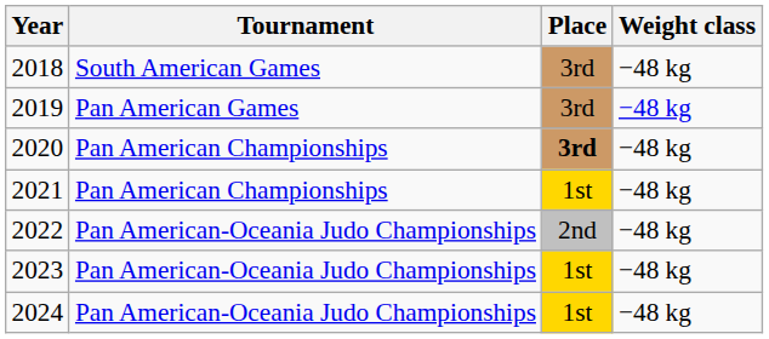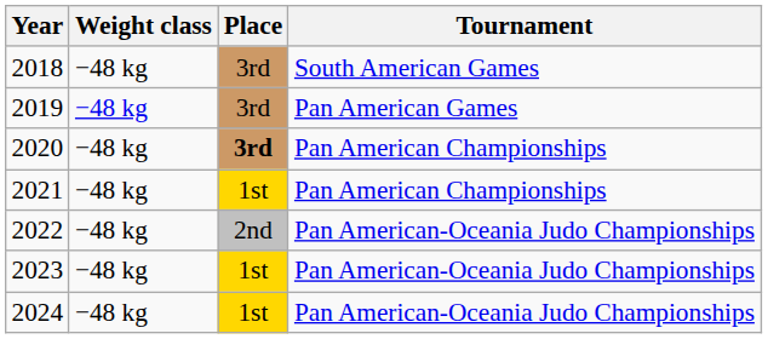 <table class=wikitable>
 <tr>
 <th>Year</th>
+<th>Weight class</th>
+<th>Place</th>
 <th>Tournament</th>
-<th>Place</th>
-<th>Weight class</th>
 </tr>
 <tr>
 <td>2018</td>
+<td>−48 kg</td>
+<td bgcolor="cc9966" align="center">3rd</td>
 <td><a href='#'>South American Games</a></td>
-<td bgcolor="cc9966" align="center">3rd</td>
-<td>−48 kg</td>
 </tr>
 <tr>
 <td>2019</td>
+<td><a href='#'>−48 kg</a></td>
+<td bgcolor="cc9966" align="center">3rd</td>
 <td><a href='#'>Pan American Games</a></td>
-<td bgcolor="cc9966" align="center">3rd</td>
-<td><a href='#'>−48 kg</a></td>
 </tr>
 <tr>
 <td>2020</td>
+<td>−48 kg</td>
+<td bgcolor="cc9966" align="center"><strong>3rd</strong></td>
 <td><a href='#'>Pan American Championships</a></td>
-<td bgcolor="cc9966" align="center"><strong>3rd</strong></td>
-<td>−48 kg</td>
 </tr>
 <tr>
 <td>2021</td>
+<td>−48 kg</td>
+<td bgcolor="gold" align="center">1st</td>
 <td><a href='#'>Pan American Championships</a></td>
-<td bgcolor="gold" align="center">1st</td>
-<td>−48 kg</td>
 </tr>
 <tr>
 <td>2022</td>
+<td>−48 kg</td>
+<td bgcolor="silver" align="center">2nd</td>
 <td><a href='#'>Pan American-Oceania Judo Championships</a></td>
-<td bgcolor="silver" align="center">2nd</td>
-<td>−48 kg</td>
 </tr>
 <tr>
 <td>2023</td>
+<td>−48 kg</td>
+<td bgcolor="gold" align="center">1st</td>
 <td><a href='#'>Pan American-Oceania Judo Championships</a></td>
-<td bgcolor="gold" align="center">1st</td>
-<td>−48 kg</td>
 </tr>
 <tr>
 <td>2024</td>
+<td>−48 kg</td>
+<td bgcolor="gold" align="center">1st</td>
 <td><a href='#'>Pan American-Oceania Judo Championships</a></td>
-<td bgcolor="gold" align="center">1st</td>
-<td>−48 kg</td>
 </tr>
 </table>
